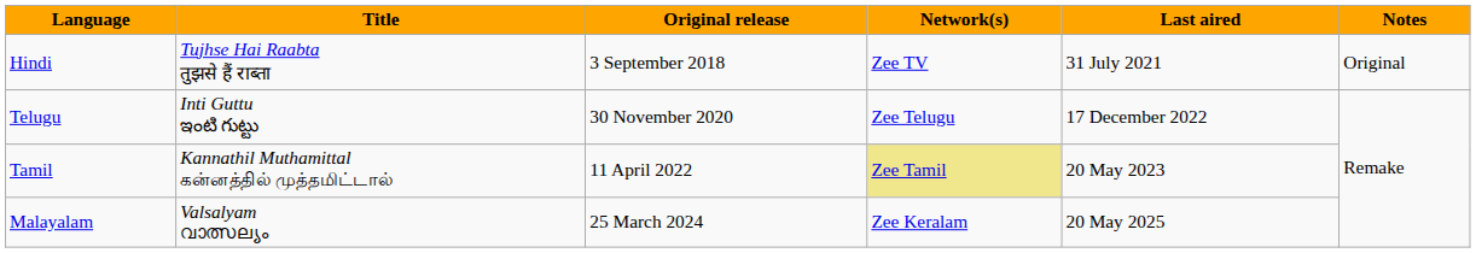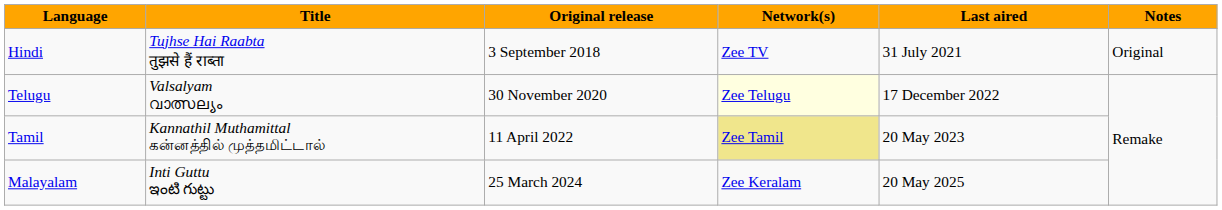 <table class="wikitable" style="width: 100%; margin-right: 0;">
 <tr>
 <th style="background:orange; width:10;">Language</th>
 <th style="background:orange; width:25;">Title</th>
 <th style="background:orange; width:20;">Original release</th>
 <th style="background:orange; width:10;">Network(s)</th>
 <th style="background:orange; width:10;">Last aired</th>
 <th style="background:orange; width:10;">Notes</th>
 </tr>
 <tr>
 <td><a href='#'>Hindi</a></td>
 <td><em><a href='#'>Tujhse Hai Raabta</a></em> <br> तुझसे हैं राब्ता</td>
 <td>3 September 2018</td>
 <td><a href='#'>Zee TV</a></td>
 <td>31 July 2021</td>
 <td>Original</td>
 </tr>
 <tr>
 <td><a href='#'>Telugu</a></td>
-<td><em>Inti Guttu</em> <br> ఇంటి గుట్టు</td>
+<td><em>Valsalyam</em> <br> വാത്സല്യം</td>
 <td>30 November 2020</td>
-<td><a href='#'>Zee Telugu</a></td>
+<td style="background: lightyellow;"><a href='#'>Zee Telugu</a></td>
 <td>17 December 2022</td>
 <td rowspan="3">Remake</td>
 </tr>
 <tr>
 <td><a href='#'>Tamil</a></td>
 <td><em>Kannathil Muthamittal</em> <br> கன்னத்தில் முத்தமிட்டால்</td>
 <td>11 April 2022</td>
 <td style="background: khaki;"><a href='#'>Zee Tamil</a></td>
 <td>20 May 2023</td>
 </tr>
 <tr>
 <td><a href='#'>Malayalam</a></td>
-<td><em>Valsalyam</em> <br> വാത്സല്യം</td>
+<td><em>Inti Guttu</em> <br> ఇంటి గుట్టు</td>
 <td>25 March 2024</td>
 <td><a href='#'>Zee Keralam</a></td>
 <td>20 May 2025</td>
 </tr>
 </table>
